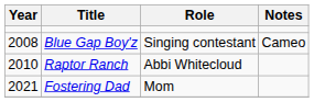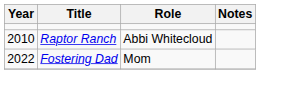 <table class="wikitable">
 <tr>
 <th>Year</th>
 <th>Title</th>
 <th>Role</th>
 <th>Notes</th>
 </tr>
 <tr>
 <td></td>
 <td></td>
 <td></td>
 </tr>
 <tr>
-<td>2008</td>
-<td><em><a href='#'>Blue Gap Boy'z</a></em></td>
-<td>Singing contestant</td>
-<td>Cameo</td>
-</tr>
-<tr>
 <td>2010</td>
 <td><em><a href='#'>Raptor Ranch</a></em></td>
 <td>Abbi Whitecloud</td>
 <td></td>
 </tr>
 <tr>
-<td>2021</td>
+<td>2022</td>
 <td><em><a href='#'>Fostering Dad</a></em></td>
 <td>Mom</td>
 <td></td>
 </tr>
 <tr>
 </tr>
 </table>
